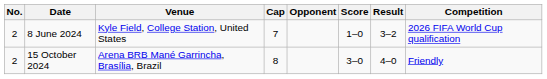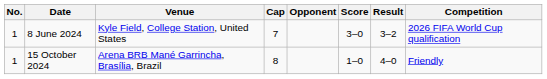 <table class=wikitable style="text-align: left;" align=center>
 <tr>
 <th>No.</th>
 <th>Date</th>
 <th>Venue</th>
 <th>Cap</th>
 <th>Opponent</th>
 <th>Score</th>
 <th>Result</th>
 <th>Competition</th>
 </tr>
 <tr>
-<td align="center">2</td>
+<td align="center">1</td>
 <td>8 June 2024</td>
 <td><a href='#'>Kyle Field</a>, <a href='#'>College Station</a>, United States</td>
 <td align="center">7</td>
 <td></td>
-<td align="center">1–0</td>
+<td align="center">3–0</td>
 <td align="center">3–2</td>
 <td><a href='#'>2026 FIFA World Cup qualification</a></td>
 </tr>
 <tr>
-<td align="center">2</td>
+<td align="center">1</td>
 <td>15 October 2024</td>
 <td><a href='#'>Arena BRB Mané Garrincha</a>, <a href='#'>Brasília</a>, Brazil</td>
 <td align="center">8</td>
 <td></td>
-<td align="center">3–0</td>
+<td align="center">1–0</td>
 <td align="center">4–0</td>
 <td><a href='#'>Friendly</a></td>
 </tr>
 </table>
